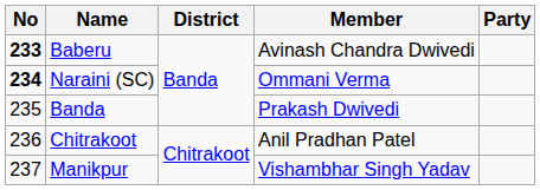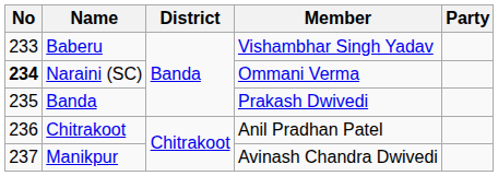 <table class="wikitable sortable">
 <tr>
 <th>No</th>
 <th>Name</th>
 <th>District</th>
 <th>Member</th>
 <th colspan="2">Party</th>
 </tr>
 <tr>
-<td><strong>233</strong></td>
+<td>233</td>
 <td><a href='#'>Baberu</a></td>
 <td rowspan="3"><a href='#'>Banda</a></td>
-<td>Avinash Chandra Dwivedi</td>
+<td><a href='#'>Vishambhar Singh Yadav</a></td>
 <td></td>
 </tr>
 <tr>
 <td><strong>234</strong></td>
 <td><a href='#'>Naraini</a> (SC)</td>
 <td><a href='#'>Ommani Verma</a></td>
 <td></td>
 </tr>
 <tr>
 <td>235</td>
 <td><a href='#'>Banda</a></td>
 <td><a href='#'>Prakash Dwivedi</a></td>
 <td></td>
 </tr>
 <tr>
 <td>236</td>
 <td><a href='#'>Chitrakoot</a></td>
 <td rowspan="2"><a href='#'>Chitrakoot</a></td>
 <td>Anil Pradhan Patel</td>
 <td></td>
 </tr>
 <tr>
 <td>237</td>
 <td><a href='#'>Manikpur</a></td>
-<td><a href='#'>Vishambhar Singh Yadav</a></td>
+<td>Avinash Chandra Dwivedi</td>
 <td></td>
 </tr>
 <tr>
 </tr>
 </table>
